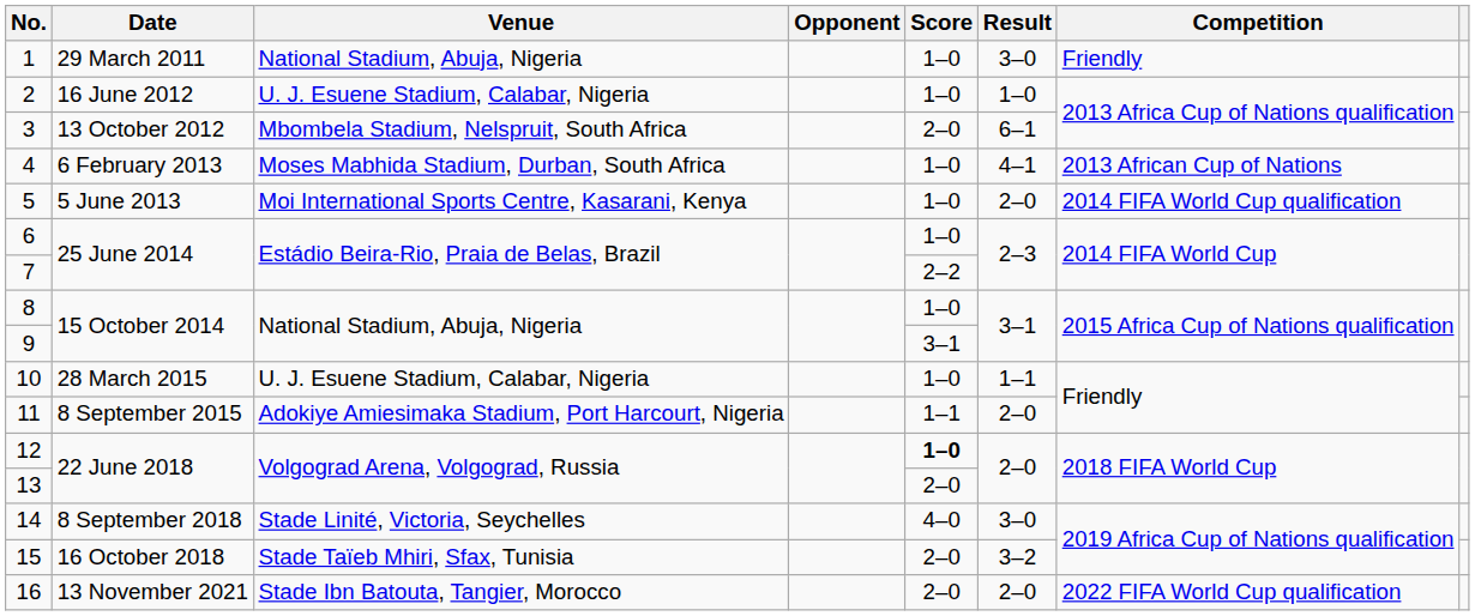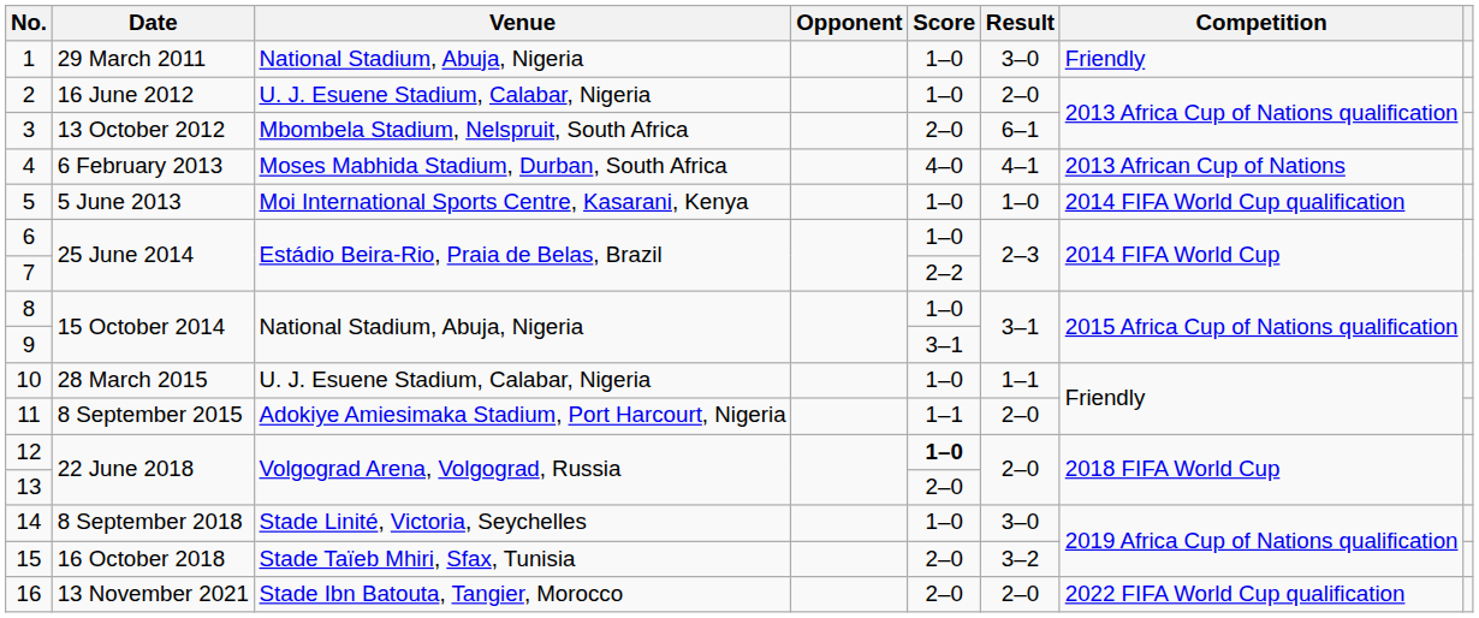 <table class="wikitable sortable">
 <tr>
 <th scope="col">No.</th>
 <th scope="col">Date</th>
 <th scope="col">Venue</th>
 <th scope="col">Opponent</th>
 <th scope="col">Score</th>
 <th scope="col">Result</th>
 <th scope="col">Competition</th>
 <th scope="col" class="unsortable"></th>
 </tr>
 <tr>
 <td align="center">1</td>
 <td>29 March 2011</td>
 <td><a href='#'>National Stadium</a>, <a href='#'>Abuja</a>, Nigeria</td>
 <td></td>
 <td align="center">1–0</td>
 <td align="center">3–0</td>
 <td><a href='#'>Friendly</a></td>
 <td></td>
 </tr>
 <tr>
 <td align="center">2</td>
 <td>16 June 2012</td>
 <td><a href='#'>U. J. Esuene Stadium</a>, <a href='#'>Calabar</a>, Nigeria</td>
 <td></td>
 <td align="center">1–0</td>
-<td align="center">1–0</td>
+<td align="center">2–0</td>
 <td rowspan="2"><a href='#'>2013 Africa Cup of Nations qualification</a></td>
 <td></td>
 </tr>
 <tr>
 <td align="center">3</td>
 <td>13 October 2012</td>
 <td><a href='#'>Mbombela Stadium</a>, <a href='#'>Nelspruit</a>, South Africa</td>
 <td></td>
 <td align="center">2–0</td>
 <td align="center">6–1</td>
 <td></td>
 </tr>
 <tr>
 <td align="center">4</td>
 <td>6 February 2013</td>
 <td><a href='#'>Moses Mabhida Stadium</a>, <a href='#'>Durban</a>, South Africa</td>
 <td></td>
-<td align="center">1–0</td>
+<td align="center">4–0</td>
 <td align="center">4–1</td>
 <td><a href='#'>2013 African Cup of Nations</a></td>
 <td></td>
 </tr>
 <tr>
 <td align="center">5</td>
 <td>5 June 2013</td>
 <td><a href='#'>Moi International Sports Centre</a>, <a href='#'>Kasarani</a>, Kenya</td>
 <td></td>
 <td align="center">1–0</td>
-<td align="center">2–0</td>
+<td align="center">1–0</td>
 <td><a href='#'>2014 FIFA World Cup qualification</a></td>
 <td></td>
 </tr>
 <tr>
 <td align="center">6</td>
 <td rowspan="2">25 June 2014</td>
 <td rowspan="2"><a href='#'>Estádio Beira-Rio</a>, <a href='#'>Praia de Belas</a>, Brazil</td>
 <td rowspan="2"></td>
 <td align="center">1–0</td>
 <td rowspan="2" align="center">2–3</td>
 <td rowspan="2"><a href='#'>2014 FIFA World Cup</a></td>
 <td rowspan="2"></td>
 </tr>
 <tr>
 <td align="center">7</td>
 <td align="center">2–2</td>
 </tr>
 <tr>
 <td align="center">8</td>
 <td rowspan="2">15 October 2014</td>
 <td rowspan="2">National Stadium, Abuja, Nigeria</td>
 <td rowspan="2"></td>
 <td align="center">1–0</td>
 <td rowspan="2" align="center">3–1</td>
 <td rowspan="2"><a href='#'>2015 Africa Cup of Nations qualification</a></td>
 <td rowspan="2"></td>
 </tr>
 <tr>
 <td align="center">9</td>
 <td align="center">3–1</td>
 </tr>
 <tr>
 <td align="center">10</td>
 <td>28 March 2015</td>
 <td>U. J. Esuene Stadium, Calabar, Nigeria</td>
 <td></td>
 <td align="center">1–0</td>
 <td align="center">1–1</td>
 <td rowspan="2">Friendly</td>
 <td></td>
 </tr>
 <tr>
 <td align="center">11</td>
 <td>8 September 2015</td>
 <td><a href='#'>Adokiye Amiesimaka Stadium</a>, <a href='#'>Port Harcourt</a>, Nigeria</td>
 <td></td>
 <td align="center">1–1</td>
 <td align="center">2–0</td>
 <td></td>
 </tr>
 <tr>
 <td align="center">12</td>
 <td rowspan="2">22 June 2018</td>
 <td rowspan="2"><a href='#'>Volgograd Arena</a>, <a href='#'>Volgograd</a>, Russia</td>
 <td rowspan="2"></td>
 <td align="center"><strong>1–0</strong></td>
 <td rowspan="2" align="center">2–0</td>
 <td rowspan="2"><a href='#'>2018 FIFA World Cup</a></td>
 <td rowspan="2"></td>
 </tr>
 <tr>
 <td align="center">13</td>
 <td align="center">2–0</td>
 </tr>
 <tr>
 <td align="center">14</td>
 <td>8 September 2018</td>
 <td><a href='#'>Stade Linité</a>, <a href='#'>Victoria</a>, Seychelles</td>
 <td></td>
-<td align="center">4–0</td>
+<td align="center">1–0</td>
 <td align="center">3–0</td>
 <td rowspan="2"><a href='#'>2019 Africa Cup of Nations qualification</a></td>
 <td></td>
 </tr>
 <tr>
 <td align="center">15</td>
 <td>16 October 2018</td>
 <td><a href='#'>Stade Taïeb Mhiri</a>, <a href='#'>Sfax</a>, Tunisia</td>
 <td></td>
 <td align="center">2–0</td>
 <td align="center">3–2</td>
 <td></td>
 </tr>
 <tr>
 <td align="center">16</td>
 <td>13 November 2021</td>
 <td><a href='#'>Stade Ibn Batouta</a>, <a href='#'>Tangier</a>, Morocco</td>
 <td></td>
 <td align="center">2–0</td>
 <td align="center">2–0</td>
 <td><a href='#'>2022 FIFA World Cup qualification</a></td>
 <td></td>
 </tr>
 </table>
